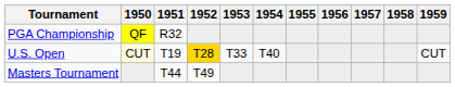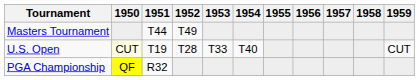 <table class="wikitable" style="font-size:95%;text-align:center;">
 <tr>
 <th>Tournament</th>
 <th>1950</th>
 <th>1951</th>
 <th>1952</th>
 <th>1953</th>
 <th>1954</th>
 <th>1955</th>
 <th>1956</th>
 <th>1957</th>
 <th>1958</th>
 <th>1959</th>
 </tr>
 <tr>
+<td align=left><a href='#'>Masters Tournament</a></td>
+<td style="background:#eeeeee;"></td>
+<td>T44</td>
+<td>T49</td>
+<td style="background:#eeeeee;"></td>
+<td style="background:#eeeeee;"></td>
+<td style="background:#eeeeee;"></td>
+<td style="background:#eeeeee;"></td>
+<td style="background:#eeeeee;"></td>
+<td style="background:#eeeeee;"></td>
+<td style="background:#eeeeee;"></td>
+</tr>
+<tr>
+<td align=left><a href='#'>U.S. Open</a></td>
+<td style="background: lightyellow;">CUT</td>
+<td>T19</td>
+<td>T28</td>
+<td>T33</td>
+<td>T40</td>
+<td style="background:#eeeeee;"></td>
+<td style="background:#eeeeee;"></td>
+<td style="background:#eeeeee;"></td>
+<td style="background:#eeeeee;"></td>
+<td>CUT</td>
+</tr>
+<tr>
 <td align=left><a href='#'>PGA Championship</a></td>
 <td style="background:yellow;">QF</td>
 <td>R32</td>
 <td style="background:#eeeeee;"></td>
 <td style="background:#eeeeee;"></td>
 <td style="background:#eeeeee;"></td>
 <td style="background:#eeeeee;"></td>
 <td style="background:#eeeeee;"></td>
 <td style="background:#eeeeee;"></td>
 <td style="background:#eeeeee;"></td>
 <td style="background:#eeeeee;"></td>
 </tr>
-<tr>
-<td align=left><a href='#'>U.S. Open</a></td>
-<td style="background: lightyellow;">CUT</td>
-<td>T19</td>
-<td style="background: gold;">T28</td>
-<td>T33</td>
-<td>T40</td>
-<td style="background:#eeeeee;"></td>
-<td style="background:#eeeeee;"></td>
-<td style="background:#eeeeee;"></td>
-<td style="background:#eeeeee;"></td>
-<td>CUT</td>
-</tr>
-<tr>
-<td align=left><a href='#'>Masters Tournament</a></td>
-<td style="background:#eeeeee;"></td>
-<td>T44</td>
-<td>T49</td>
-<td style="background:#eeeeee;"></td>
-<td style="background:#eeeeee;"></td>
-<td style="background:#eeeeee;"></td>
-<td style="background:#eeeeee;"></td>
-<td style="background:#eeeeee;"></td>
-<td style="background:#eeeeee;"></td>
-<td style="background:#eeeeee;"></td>
-</tr>
 </table>
